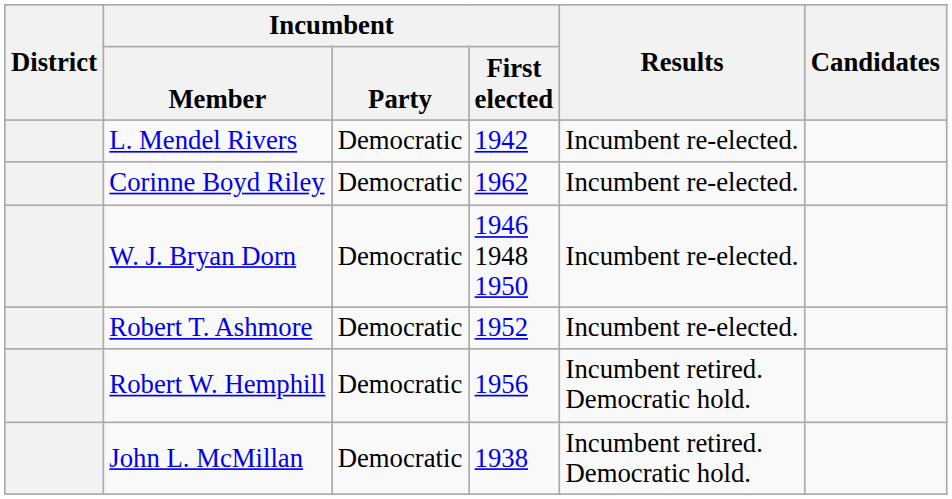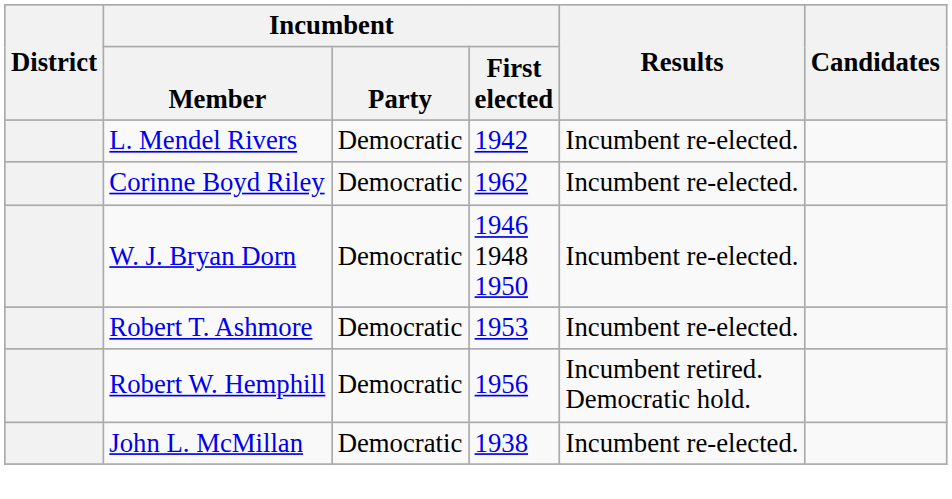 <table class="wikitable sortable">
 <tr>
 <th rowspan=2>District</th>
 <th colspan=3>Incumbent</th>
 <th rowspan=2>Results</th>
 <th rowspan=2 class="unsortable">Candidates</th>
 </tr>
 <tr valign=bottom>
 <th>Member</th>
 <th>Party</th>
 <th>First<br>elected</th>
 </tr>
 <tr>
 <th></th>
 <td><a href='#'>L. Mendel Rivers</a></td>
 <td>Democratic</td>
 <td><a href='#'>1942</a></td>
 <td>Incumbent re-elected.</td>
 <td nowrap></td>
 </tr>
 <tr>
 <th></th>
 <td><a href='#'>Corinne Boyd Riley</a></td>
 <td>Democratic</td>
 <td><a href='#'>1962 </a></td>
 <td>Incumbent re-elected.</td>
 <td nowrap></td>
 </tr>
 <tr>
 <th></th>
 <td><a href='#'>W. J. Bryan Dorn</a></td>
 <td>Democratic</td>
 <td><a href='#'>1946</a><br>1948 <br><a href='#'>1950</a></td>
 <td>Incumbent re-elected.</td>
 <td nowrap></td>
 </tr>
 <tr>
 <th></th>
 <td><a href='#'>Robert T. Ashmore</a></td>
 <td>Democratic</td>
-<td><a href='#'>1952 </a></td>
+<td><a href='#'>1953 </a></td>
 <td>Incumbent re-elected.</td>
 <td nowrap></td>
 </tr>
 <tr>
 <th></th>
 <td><a href='#'>Robert W. Hemphill</a></td>
 <td>Democratic</td>
 <td><a href='#'>1956</a></td>
 <td>Incumbent retired.<br>Democratic hold.</td>
 <td nowrap></td>
 </tr>
 <tr>
 <th></th>
 <td><a href='#'>John L. McMillan</a></td>
 <td>Democratic</td>
 <td><a href='#'>1938</a></td>
-<td>Incumbent retired.<br>Democratic hold.</td>
+<td>Incumbent re-elected.</td>
 <td nowrap></td>
 </tr>
 </table>
